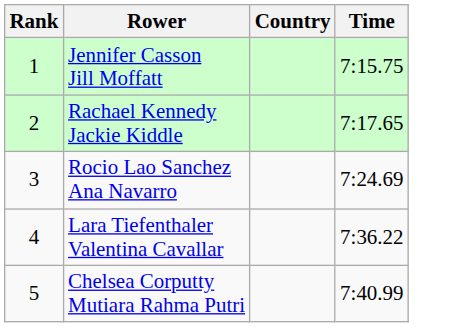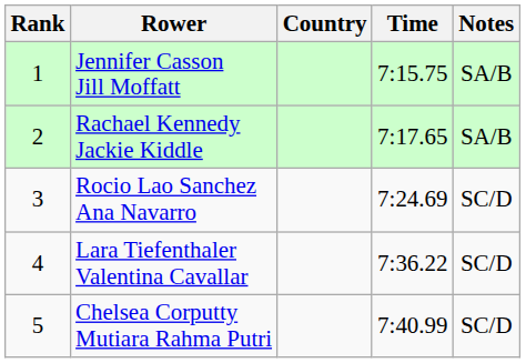 <table class="wikitable" style="text-align:center">
 <tr>
 <th>Rank</th>
 <th>Rower</th>
 <th>Country</th>
 <th>Time</th>
+<th>Notes</th>
 </tr>
 <tr bgcolor=ccffcc>
 <td>1</td>
 <td align="left"><a href='#'>Jennifer Casson</a><br><a href='#'>Jill Moffatt</a></td>
 <td align="left"></td>
 <td>7:15.75</td>
+<td>SA/B</td>
 </tr>
 <tr bgcolor=ccffcc>
 <td>2</td>
 <td align="left"><a href='#'>Rachael Kennedy</a><br><a href='#'>Jackie Kiddle</a></td>
 <td align="left"></td>
 <td>7:17.65</td>
+<td>SA/B</td>
 </tr>
 <tr>
 <td>3</td>
 <td align="left"><a href='#'>Rocio Lao Sanchez</a><br><a href='#'>Ana Navarro</a></td>
 <td align="left"></td>
 <td>7:24.69</td>
+<td>SC/D</td>
 </tr>
 <tr>
 <td>4</td>
 <td align="left"><a href='#'>Lara Tiefenthaler</a><br><a href='#'>Valentina Cavallar</a></td>
 <td align="left"></td>
 <td>7:36.22</td>
+<td>SC/D</td>
 </tr>
 <tr>
 <td>5</td>
 <td align="left"><a href='#'>Chelsea Corputty</a><br><a href='#'>Mutiara Rahma Putri</a></td>
 <td align="left"></td>
 <td>7:40.99</td>
+<td>SC/D</td>
 </tr>
 </table>
